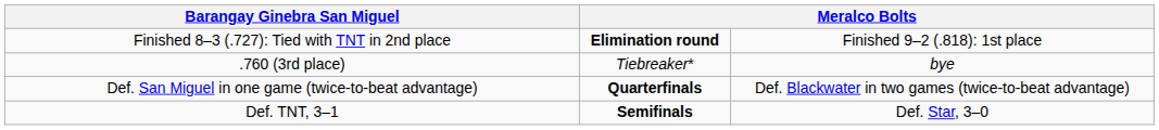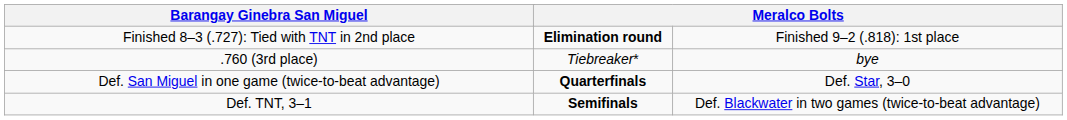 <table class=wikitable style="text-align:center">
 <tr>
 <th colspan=2 width=45%><a href='#'>Barangay Ginebra San Miguel</a></th>
 <th colspan=2 width=45%><a href='#'>Meralco Bolts</a></th>
 </tr>
 <tr>
 <td>Finished 8–3 (.727): Tied with <a href='#'>TNT</a> in 2nd place</td>
 <td colspan=2><strong>Elimination round</strong></td>
 <td>Finished 9–2 (.818): 1st place</td>
 </tr>
 <tr>
 <td>.760 (3rd place)</td>
 <td colspan=2><em>Tiebreaker</em>*</td>
 <td><em>bye</em></td>
 </tr>
 <tr>
 <td>Def. <a href='#'>San Miguel</a> in one game (twice-to-beat advantage)</td>
 <td colspan=2><strong>Quarterfinals</strong></td>
-<td>Def. <a href='#'>Blackwater</a> in two games (twice-to-beat advantage)</td>
+<td>Def. <a href='#'>Star</a>, 3–0</td>
 </tr>
 <tr>
 <td>Def. TNT, 3–1</td>
 <td colspan=2><strong>Semifinals</strong></td>
-<td>Def. <a href='#'>Star</a>, 3–0</td>
+<td>Def. <a href='#'>Blackwater</a> in two games (twice-to-beat advantage)</td>
 </tr>
 </table>
